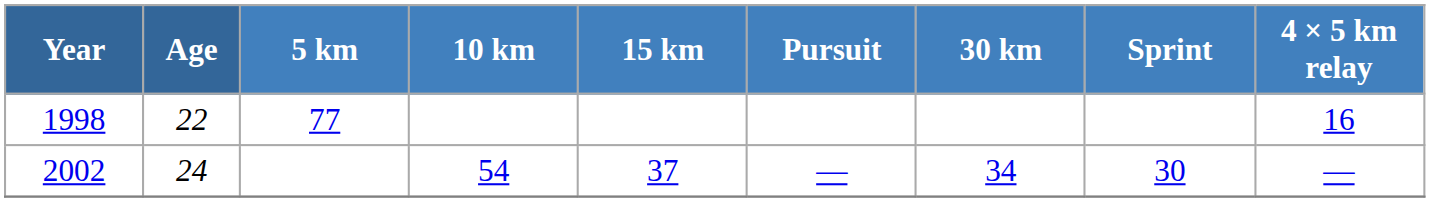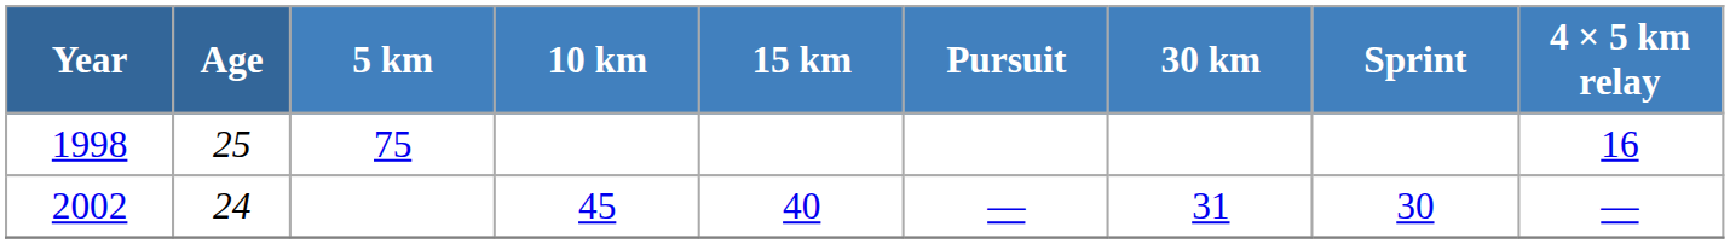 <table class="wikitable" style="font-size:95%; text-align:center; border:grey solid 1px; border-collapse:collapse; background:#ffffff;">
 <tr>
 <th style="background-color:#369; color:white; width:60px;"> Year </th>
 <th style="background-color:#369; color:white; width:40px;"> Age </th>
 <th style="background-color:#4180be; color:white; width:75px;"> 5 km </th>
 <th style="background-color:#4180be; color:white; width:75px;"> 10 km </th>
 <th style="background-color:#4180be; color:white; width:75px;"> 15 km </th>
 <th style="background-color:#4180be; color:white; width:75px;"> Pursuit </th>
 <th style="background-color:#4180be; color:white; width:75px;"> 30 km </th>
 <th style="background-color:#4180be; color:white; width:75px;"> Sprint </th>
 <th style="background-color:#4180be; color:white; width:75px;"> 4 × 5 km <br> relay </th>
 </tr>
 <tr>
 <td><a href='#'>1998</a></td>
-<td><em>22</em></td>
-<td><a href='#'>77</a></td>
+<td><em>25</em></td>
+<td><a href='#'>75</a></td>
 <td></td>
 <td><a href='#'></a></td>
 <td><a href='#'></a></td>
 <td><a href='#'></a></td>
 <td></td>
 <td><a href='#'>16</a></td>
 </tr>
 <tr>
 <td><a href='#'>2002</a></td>
 <td><em>24</em></td>
 <td></td>
-<td><a href='#'>54</a></td>
-<td><a href='#'>37</a></td>
+<td><a href='#'>45</a></td>
+<td><a href='#'>40</a></td>
 <td><a href='#'>—</a></td>
-<td><a href='#'>34</a></td>
+<td><a href='#'>31</a></td>
 <td><a href='#'>30</a></td>
 <td><a href='#'>—</a></td>
 </tr>
 <tr>
 </tr>
 </table>
